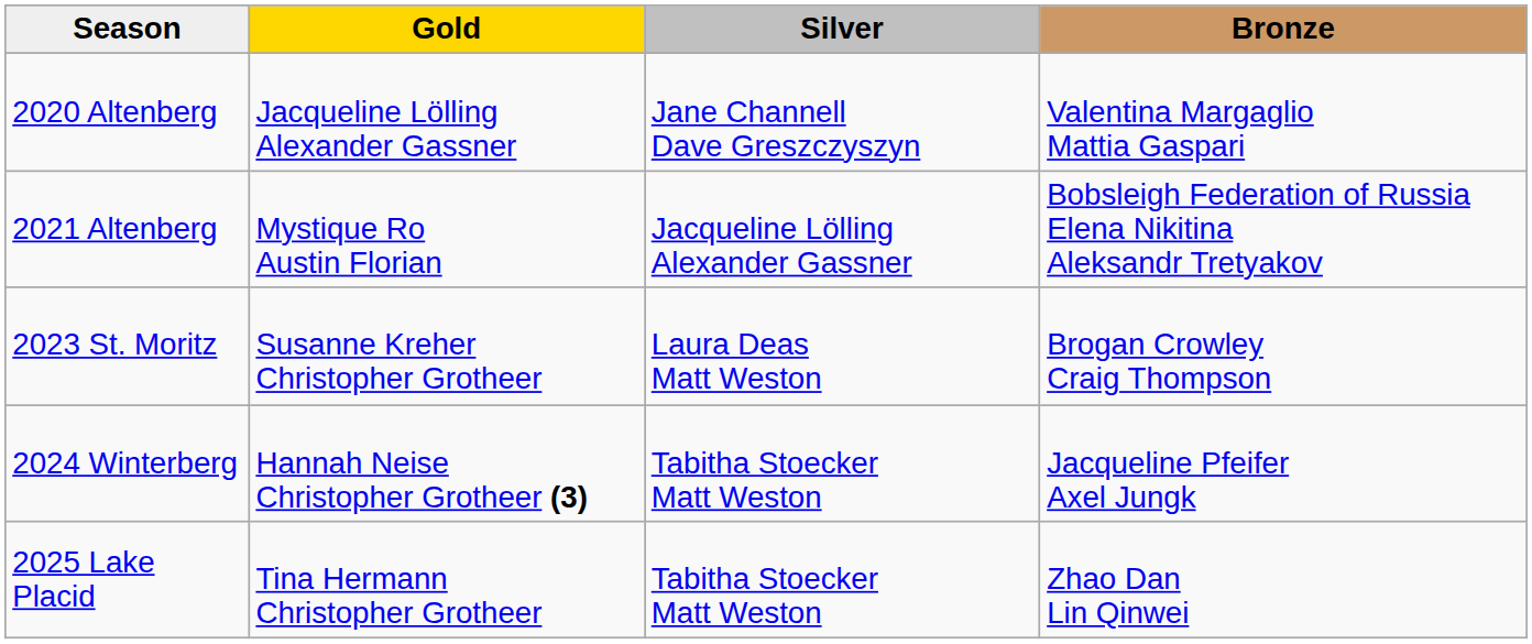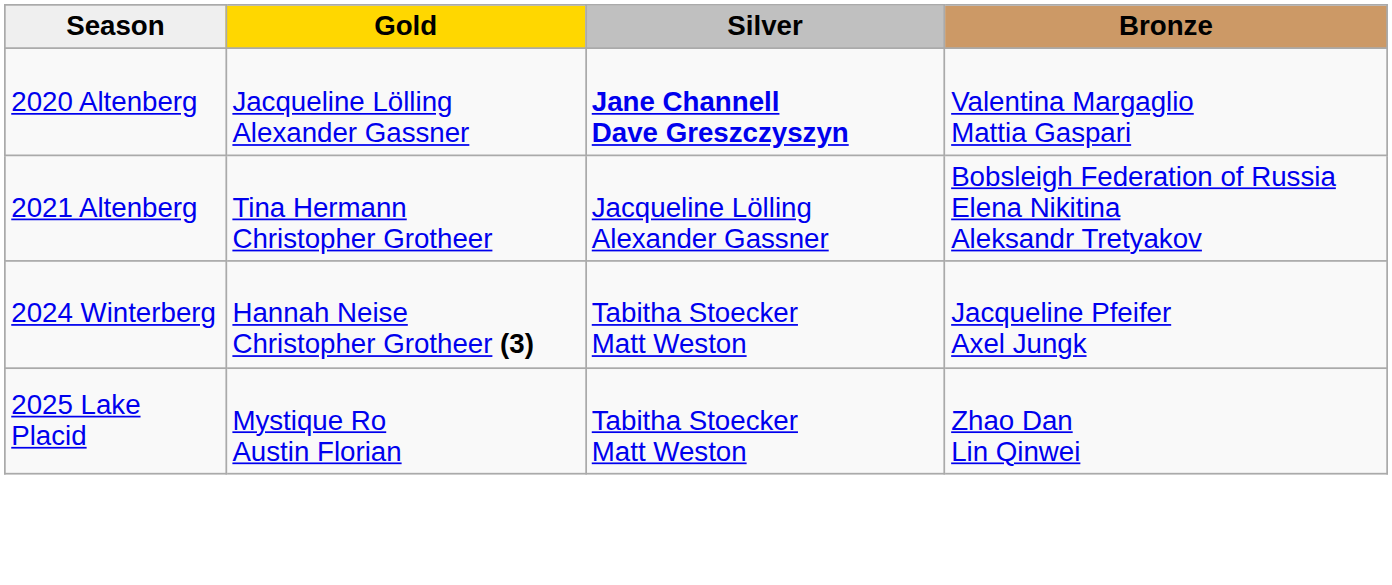 <table class="wikitable sortable" style="width:800px;">
 <tr>
 <th style="width:16%; background:#efefef;">Season</th>
 <th style="width:26%; background:gold">Gold</th>
 <th style="width:26%; background:silver">Silver</th>
 <th style="width:32%; background:#CC9966">Bronze</th>
 </tr>
 <tr>
 <td><a href='#'>2020 Altenberg</a></td>
 <td><br><a href='#'>Jacqueline Lölling</a><br><a href='#'>Alexander Gassner</a></td>
-<td><br><a href='#'>Jane Channell</a><br><a href='#'>Dave Greszczyszyn</a></td>
+<td><strong><br><a href='#'>Jane Channell</a><br><a href='#'>Dave Greszczyszyn</a></strong></td>
 <td><br><a href='#'>Valentina Margaglio</a><br><a href='#'>Mattia Gaspari</a></td>
 </tr>
 <tr>
 <td><a href='#'>2021 Altenberg</a></td>
-<td><br><a href='#'>Mystique Ro</a><br><a href='#'>Austin Florian</a></td>
+<td><br><a href='#'>Tina Hermann</a><br><a href='#'>Christopher Grotheer</a></td>
 <td><br><a href='#'>Jacqueline Lölling</a><br><a href='#'>Alexander Gassner</a></td>
 <td><a href='#'>Bobsleigh Federation of Russia</a><br><a href='#'>Elena Nikitina</a><br><a href='#'>Aleksandr Tretyakov</a></td>
-</tr>
-<tr>
-<td><a href='#'>2023 St. Moritz</a></td>
-<td><br><a href='#'>Susanne Kreher</a><br><a href='#'>Christopher Grotheer</a></td>
-<td><br><a href='#'>Laura Deas</a><br><a href='#'>Matt Weston</a></td>
-<td><br><a href='#'>Brogan Crowley</a><br><a href='#'>Craig Thompson</a></td>
 </tr>
 <tr>
 <td><a href='#'>2024 Winterberg</a></td>
 <td><br><a href='#'>Hannah Neise</a><br><a href='#'>Christopher Grotheer</a> <strong>(3)</strong></td>
 <td><br><a href='#'>Tabitha Stoecker</a><br><a href='#'>Matt Weston</a></td>
 <td><br><a href='#'>Jacqueline Pfeifer</a><br><a href='#'>Axel Jungk</a></td>
 </tr>
 <tr>
 <td><a href='#'>2025 Lake Placid</a></td>
-<td><br><a href='#'>Tina Hermann</a><br><a href='#'>Christopher Grotheer</a></td>
+<td><br><a href='#'>Mystique Ro</a><br><a href='#'>Austin Florian</a></td>
 <td><br><a href='#'>Tabitha Stoecker</a><br><a href='#'>Matt Weston</a></td>
 <td><br><a href='#'>Zhao Dan</a><br><a href='#'>Lin Qinwei</a></td>
 </tr>
 </table>
